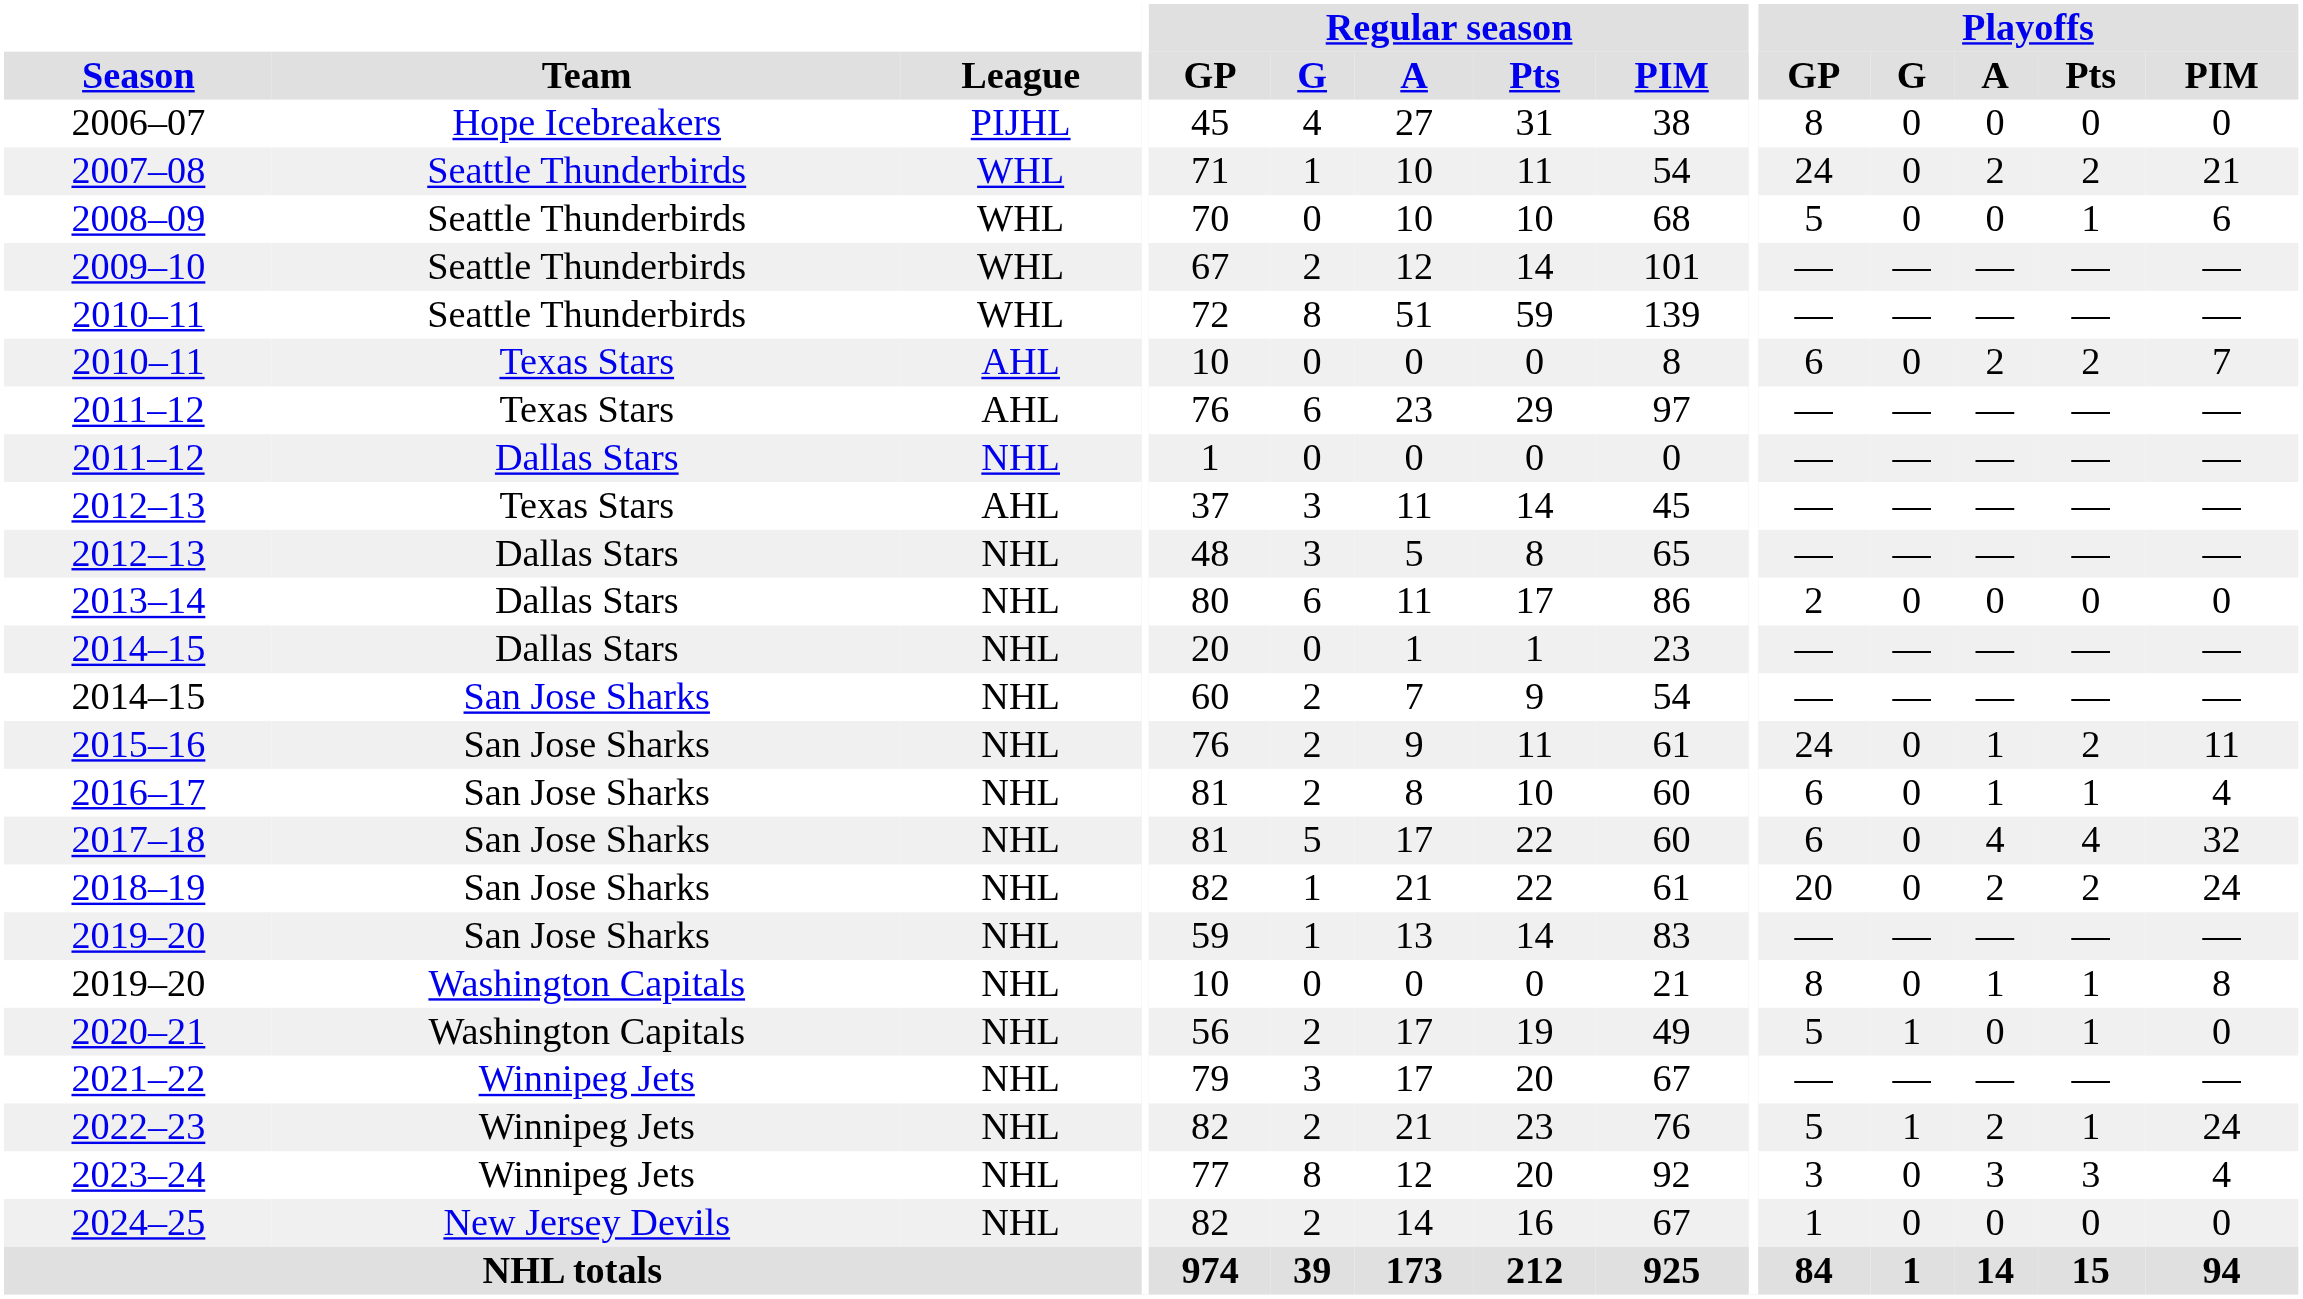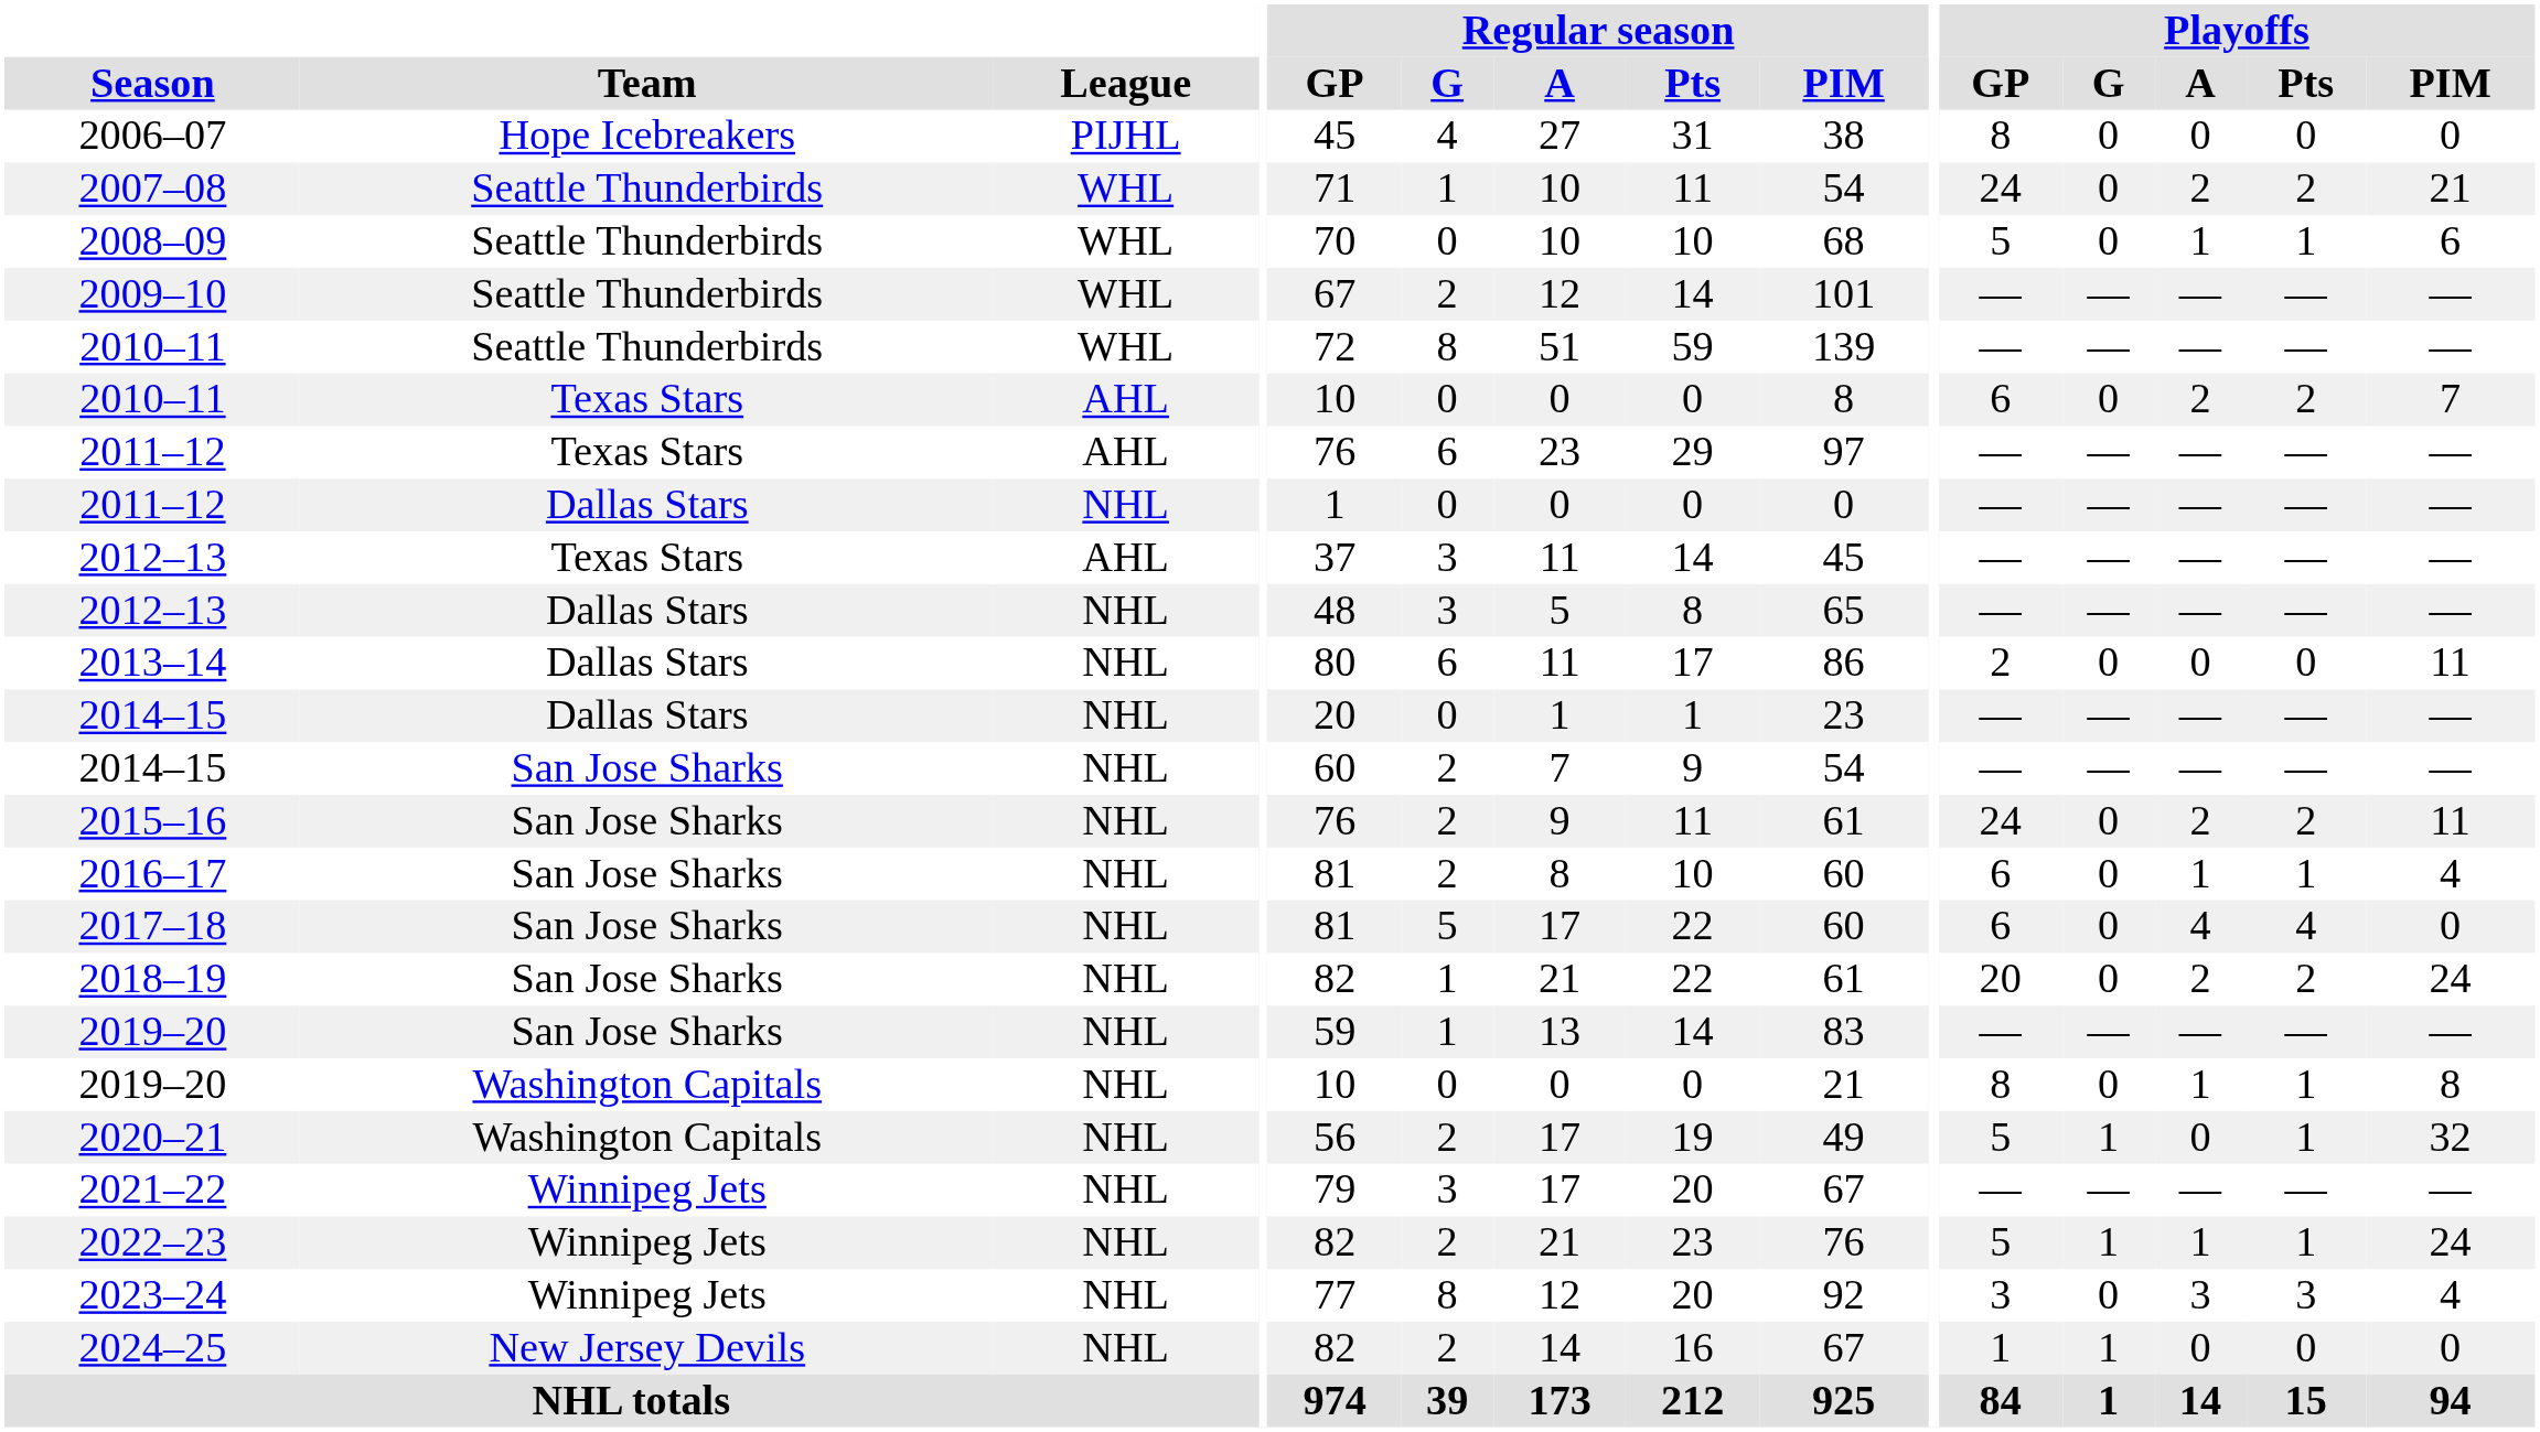 <table border="0" cellpadding="1" cellspacing="0" style="text-align:center; width:60em">
 <tr bgcolor="#e0e0e0">
 <th colspan="3" bgcolor="#ffffff"></th>
 <th rowspan="99" bgcolor="#ffffff"></th>
 <th colspan="5"><a href='#'>Regular season</a></th>
 <th rowspan="99" bgcolor="#ffffff"></th>
 <th colspan="5"><a href='#'>Playoffs</a></th>
 </tr>
 <tr bgcolor="#e0e0e0">
 <th><a href='#'>Season</a></th>
 <th>Team</th>
 <th>League</th>
 <th>GP</th>
 <th><a href='#'>G</a></th>
 <th><a href='#'>A</a></th>
 <th><a href='#'>Pts</a></th>
 <th><a href='#'>PIM</a></th>
 <th>GP</th>
 <th>G</th>
 <th>A</th>
 <th>Pts</th>
 <th>PIM</th>
 </tr>
 <tr>
 <td>2006–07</td>
 <td><a href='#'>Hope Icebreakers</a></td>
 <td><a href='#'>PIJHL</a></td>
 <td>45</td>
 <td>4</td>
 <td>27</td>
 <td>31</td>
 <td>38</td>
 <td>8</td>
 <td>0</td>
 <td>0</td>
 <td>0</td>
 <td>0</td>
 </tr>
 <tr bgcolor="#f0f0f0">
 <td><a href='#'>2007–08</a></td>
 <td><a href='#'>Seattle Thunderbirds</a></td>
 <td><a href='#'>WHL</a></td>
 <td>71</td>
 <td>1</td>
 <td>10</td>
 <td>11</td>
 <td>54</td>
 <td>24</td>
 <td>0</td>
 <td>2</td>
 <td>2</td>
 <td>21</td>
 </tr>
 <tr>
 <td><a href='#'>2008–09</a></td>
 <td>Seattle Thunderbirds</td>
 <td>WHL</td>
 <td>70</td>
 <td>0</td>
 <td>10</td>
 <td>10</td>
 <td>68</td>
 <td>5</td>
 <td>0</td>
-<td>0</td>
+<td>1</td>
 <td>1</td>
 <td>6</td>
 </tr>
 <tr ALIGN="center" bgcolor="#f0f0f0">
 <td><a href='#'>2009–10</a></td>
 <td>Seattle Thunderbirds</td>
 <td>WHL</td>
 <td>67</td>
 <td>2</td>
 <td>12</td>
 <td>14</td>
 <td>101</td>
 <td>—</td>
 <td>—</td>
 <td>—</td>
 <td>—</td>
 <td>—</td>
 </tr>
 <tr>
 <td><a href='#'>2010–11</a></td>
 <td>Seattle Thunderbirds</td>
 <td>WHL</td>
 <td>72</td>
 <td>8</td>
 <td>51</td>
 <td>59</td>
 <td>139</td>
 <td>—</td>
 <td>—</td>
 <td>—</td>
 <td>—</td>
 <td>—</td>
 </tr>
 <tr bgcolor="#f0f0f0">
 <td><a href='#'>2010–11</a></td>
 <td><a href='#'>Texas Stars</a></td>
 <td><a href='#'>AHL</a></td>
 <td>10</td>
 <td>0</td>
 <td>0</td>
 <td>0</td>
 <td>8</td>
 <td>6</td>
 <td>0</td>
 <td>2</td>
 <td>2</td>
 <td>7</td>
 </tr>
 <tr>
 <td><a href='#'>2011–12</a></td>
 <td>Texas Stars</td>
 <td>AHL</td>
 <td>76</td>
 <td>6</td>
 <td>23</td>
 <td>29</td>
 <td>97</td>
 <td>—</td>
 <td>—</td>
 <td>—</td>
 <td>—</td>
 <td>—</td>
 </tr>
 <tr bgcolor="#f0f0f0">
 <td><a href='#'>2011–12</a></td>
 <td><a href='#'>Dallas Stars</a></td>
 <td><a href='#'>NHL</a></td>
 <td>1</td>
 <td>0</td>
 <td>0</td>
 <td>0</td>
 <td>0</td>
 <td>—</td>
 <td>—</td>
 <td>—</td>
 <td>—</td>
 <td>—</td>
 </tr>
 <tr>
 <td><a href='#'>2012–13</a></td>
 <td>Texas Stars</td>
 <td>AHL</td>
 <td>37</td>
 <td>3</td>
 <td>11</td>
 <td>14</td>
 <td>45</td>
 <td>—</td>
 <td>—</td>
 <td>—</td>
 <td>—</td>
 <td>—</td>
 </tr>
 <tr bgcolor="#f0f0f0">
 <td><a href='#'>2012–13</a></td>
 <td>Dallas Stars</td>
 <td>NHL</td>
 <td>48</td>
 <td>3</td>
 <td>5</td>
 <td>8</td>
 <td>65</td>
 <td>—</td>
 <td>—</td>
 <td>—</td>
 <td>—</td>
 <td>—</td>
 </tr>
 <tr>
 <td><a href='#'>2013–14</a></td>
 <td>Dallas Stars</td>
 <td>NHL</td>
 <td>80</td>
 <td>6</td>
 <td>11</td>
 <td>17</td>
 <td>86</td>
 <td>2</td>
 <td>0</td>
 <td>0</td>
 <td>0</td>
-<td>0</td>
+<td>11</td>
 </tr>
 <tr bgcolor="#f0f0f0">
 <td><a href='#'>2014–15</a></td>
 <td>Dallas Stars</td>
 <td>NHL</td>
 <td>20</td>
 <td>0</td>
 <td>1</td>
 <td>1</td>
 <td>23</td>
 <td>—</td>
 <td>—</td>
 <td>—</td>
 <td>—</td>
 <td>—</td>
 </tr>
 <tr>
 <td>2014–15</td>
 <td><a href='#'>San Jose Sharks</a></td>
 <td>NHL</td>
 <td>60</td>
 <td>2</td>
 <td>7</td>
 <td>9</td>
 <td>54</td>
 <td>—</td>
 <td>—</td>
 <td>—</td>
 <td>—</td>
 <td>—</td>
 </tr>
 <tr bgcolor="#f0f0f0">
 <td><a href='#'>2015–16</a></td>
 <td>San Jose Sharks</td>
 <td>NHL</td>
 <td>76</td>
 <td>2</td>
 <td>9</td>
 <td>11</td>
 <td>61</td>
 <td>24</td>
 <td>0</td>
-<td>1</td>
+<td>2</td>
 <td>2</td>
 <td>11</td>
 </tr>
 <tr>
 <td><a href='#'>2016–17</a></td>
 <td>San Jose Sharks</td>
 <td>NHL</td>
 <td>81</td>
 <td>2</td>
 <td>8</td>
 <td>10</td>
 <td>60</td>
 <td>6</td>
 <td>0</td>
 <td>1</td>
 <td>1</td>
 <td>4</td>
 </tr>
 <tr bgcolor="#f0f0f0">
 <td><a href='#'>2017–18</a></td>
 <td>San Jose Sharks</td>
 <td>NHL</td>
 <td>81</td>
 <td>5</td>
 <td>17</td>
 <td>22</td>
 <td>60</td>
 <td>6</td>
 <td>0</td>
 <td>4</td>
 <td>4</td>
-<td>32</td>
+<td>0</td>
 </tr>
 <tr>
 <td><a href='#'>2018–19</a></td>
 <td>San Jose Sharks</td>
 <td>NHL</td>
 <td>82</td>
 <td>1</td>
 <td>21</td>
 <td>22</td>
 <td>61</td>
 <td>20</td>
 <td>0</td>
 <td>2</td>
 <td>2</td>
 <td>24</td>
 </tr>
 <tr bgcolor="#f0f0f0">
 <td><a href='#'>2019–20</a></td>
 <td>San Jose Sharks</td>
 <td>NHL</td>
 <td>59</td>
 <td>1</td>
 <td>13</td>
 <td>14</td>
 <td>83</td>
 <td>—</td>
 <td>—</td>
 <td>—</td>
 <td>—</td>
 <td>—</td>
 </tr>
 <tr>
 <td>2019–20</td>
 <td><a href='#'>Washington Capitals</a></td>
 <td>NHL</td>
 <td>10</td>
 <td>0</td>
 <td>0</td>
 <td>0</td>
 <td>21</td>
 <td>8</td>
 <td>0</td>
 <td>1</td>
 <td>1</td>
 <td>8</td>
 </tr>
 <tr bgcolor="#f0f0f0">
 <td><a href='#'>2020–21</a></td>
 <td>Washington Capitals</td>
 <td>NHL</td>
 <td>56</td>
 <td>2</td>
 <td>17</td>
 <td>19</td>
 <td>49</td>
 <td>5</td>
 <td>1</td>
 <td>0</td>
 <td>1</td>
-<td>0</td>
+<td>32</td>
 </tr>
 <tr>
 <td><a href='#'>2021–22</a></td>
 <td><a href='#'>Winnipeg Jets</a></td>
 <td>NHL</td>
 <td>79</td>
 <td>3</td>
 <td>17</td>
 <td>20</td>
 <td>67</td>
 <td>—</td>
 <td>—</td>
 <td>—</td>
 <td>—</td>
 <td>—</td>
 </tr>
 <tr bgcolor="#f0f0f0">
 <td><a href='#'>2022–23</a></td>
 <td>Winnipeg Jets</td>
 <td>NHL</td>
 <td>82</td>
 <td>2</td>
 <td>21</td>
 <td>23</td>
 <td>76</td>
 <td>5</td>
 <td>1</td>
-<td>2</td>
+<td>1</td>
 <td>1</td>
 <td>24</td>
 </tr>
 <tr>
 <td><a href='#'>2023–24</a></td>
 <td>Winnipeg Jets</td>
 <td>NHL</td>
 <td>77</td>
 <td>8</td>
 <td>12</td>
 <td>20</td>
 <td>92</td>
 <td>3</td>
 <td>0</td>
 <td>3</td>
 <td>3</td>
 <td>4</td>
 </tr>
 <tr bgcolor="#f0f0f0">
 <td><a href='#'>2024–25</a></td>
 <td><a href='#'>New Jersey Devils</a></td>
 <td>NHL</td>
 <td>82</td>
 <td>2</td>
 <td>14</td>
 <td>16</td>
 <td>67</td>
 <td>1</td>
-<td>0</td>
+<td>1</td>
 <td>0</td>
 <td>0</td>
 <td>0</td>
 </tr>
 <tr bgcolor="#e0e0e0">
 <th colspan="3">NHL totals</th>
 <th>974</th>
 <th>39</th>
 <th>173</th>
 <th>212</th>
 <th>925</th>
 <th>84</th>
 <th>1</th>
 <th>14</th>
 <th>15</th>
 <th>94</th>
 </tr>
 </table>
